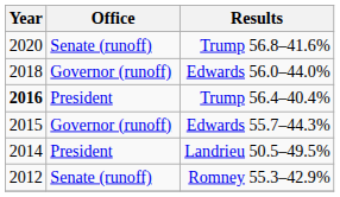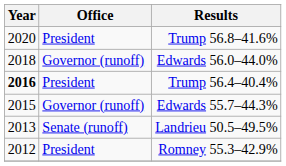 <table class=wikitable>
 <tr>
 <th width="30">Year</th>
 <th width="120">Office</th>
 <th width="140">Results</th>
 </tr>
 <tr>
 <td>2020</td>
-<td><a href='#'>Senate (runoff)</a></td>
+<td><a href='#'>President</a></td>
 <td align="right" ><a href='#'>Trump</a> 56.8–41.6%</td>
 </tr>
 <tr>
 <td>2018</td>
 <td><a href='#'>Governor (runoff)</a></td>
 <td align="right" ><a href='#'>Edwards</a> 56.0–44.0%</td>
 </tr>
 <tr>
 <td><strong>2016</strong></td>
 <td><a href='#'>President</a></td>
 <td align="right" ><a href='#'>Trump</a> 56.4–40.4%</td>
 </tr>
 <tr>
 <td>2015</td>
 <td><a href='#'>Governor (runoff)</a></td>
 <td align="right" ><a href='#'>Edwards</a> 55.7–44.3%</td>
 </tr>
 <tr>
-<td>2014</td>
-<td><a href='#'>President</a></td>
+<td>2013</td>
+<td><a href='#'>Senate (runoff)</a></td>
 <td align="right" ><a href='#'>Landrieu</a> 50.5–49.5%</td>
 </tr>
 <tr>
 <td>2012</td>
-<td><a href='#'>Senate (runoff)</a></td>
+<td><a href='#'>President</a></td>
 <td align="right" ><a href='#'>Romney</a> 55.3–42.9%</td>
 </tr>
 <tr>
 </tr>
 </table>
